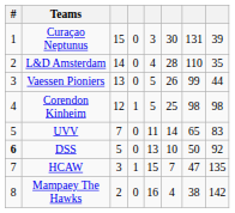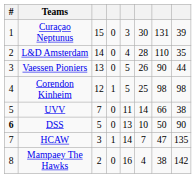 <table class="wikitable" width="50%" style="text-align:center;">
 <tr>
 <th width="7%">#</th>
 <th width="38%">Teams</th>
 <th width="7%"></th>
 <th width="7%"></th>
 <th width="7%"></th>
 <th width="9%"></th>
 <th width="7%"></th>
 <th width="7%"></th>
 </tr>
 <tr>
 <td>1</td>
 <td><a href='#'>Curaçao Neptunus</a></td>
 <td>15</td>
 <td>0</td>
 <td>3</td>
 <td>30</td>
 <td>131</td>
 <td>39</td>
 </tr>
 <tr>
 <td>2</td>
 <td><a href='#'>L&D Amsterdam</a></td>
 <td>14</td>
 <td>0</td>
 <td>4</td>
 <td>28</td>
 <td>110</td>
 <td>35</td>
 </tr>
 <tr>
 <td>3</td>
 <td><a href='#'>Vaessen Pioniers</a></td>
 <td>13</td>
 <td>0</td>
 <td>5</td>
 <td>26</td>
-<td>99</td>
+<td>90</td>
 <td>44</td>
 </tr>
 <tr>
 <td>4</td>
 <td><a href='#'>Corendon Kinheim</a></td>
 <td>12</td>
 <td>1</td>
 <td>5</td>
 <td>25</td>
 <td>98</td>
 <td>98</td>
 </tr>
 <tr>
 <td>5</td>
 <td><a href='#'>UVV</a></td>
 <td>7</td>
 <td>0</td>
 <td>11</td>
 <td>14</td>
-<td>65</td>
-<td>83</td>
+<td>66</td>
+<td>38</td>
 </tr>
 <tr>
 <td><strong>6</strong></td>
 <td><a href='#'>DSS</a></td>
 <td>5</td>
 <td>0</td>
 <td>13</td>
 <td>10</td>
 <td>50</td>
-<td>92</td>
+<td>90</td>
 </tr>
 <tr>
 <td>7</td>
 <td><a href='#'>HCAW</a></td>
 <td>3</td>
 <td>1</td>
-<td>15</td>
+<td>14</td>
 <td>7</td>
 <td>47</td>
 <td>135</td>
 </tr>
 <tr>
 <td>8</td>
 <td><a href='#'>Mampaey The Hawks</a></td>
 <td>2</td>
 <td>0</td>
 <td>16</td>
 <td>4</td>
 <td>38</td>
 <td>142</td>
 </tr>
 </table>
